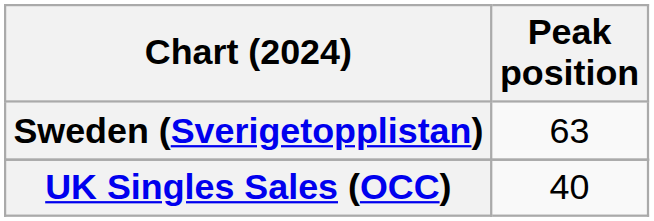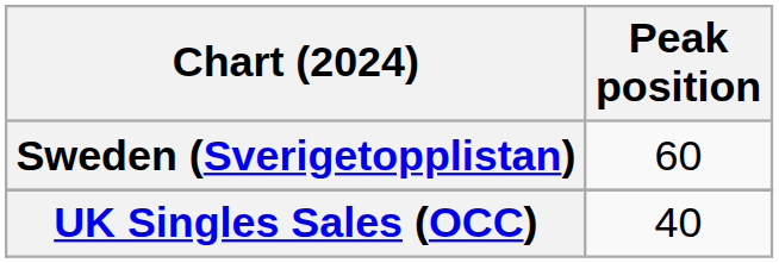 <table class="wikitable sortable plainrowheaders" style="text-align:center">
 <tr>
 <th scope="col">Chart (2024)</th>
 <th scope="col">Peak<br>position</th>
 </tr>
 <tr>
 <th scope="row">Sweden (<a href='#'>Sverigetopplistan</a>)</th>
-<td>63</td>
+<td>60</td>
 </tr>
 <tr>
 </tr>
 <tr>
 <th scope="row"><a href='#'>UK Singles Sales</a> (<a href='#'>OCC</a>)</th>
 <td>40</td>
 </tr>
 </table>
